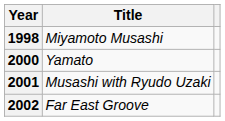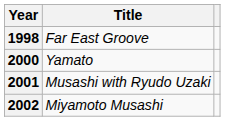 <table class="wikitable sortable">
 <tr>
 <th>Year</th>
 <th>Title</th>
 <th class="unsortable"></th>
 </tr>
 <tr>
 <th>1998</th>
-<td><em>Miyamoto Musashi</em></td>
+<td><em>Far East Groove</em></td>
 <td></td>
 </tr>
 <tr>
 <th>2000</th>
 <td><em>Yamato</em></td>
 <td></td>
 </tr>
 <tr>
 <th>2001</th>
 <td><em>Musashi with Ryudo Uzaki</em></td>
 <td></td>
 </tr>
 <tr>
 <th>2002</th>
-<td><em>Far East Groove</em></td>
+<td><em>Miyamoto Musashi</em></td>
 <td></td>
 </tr>
 </table>
